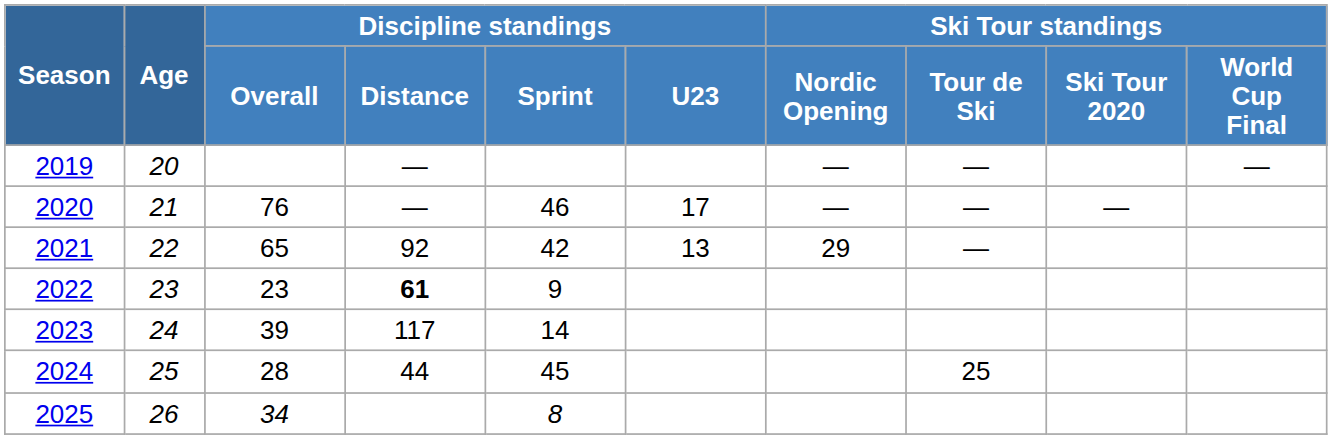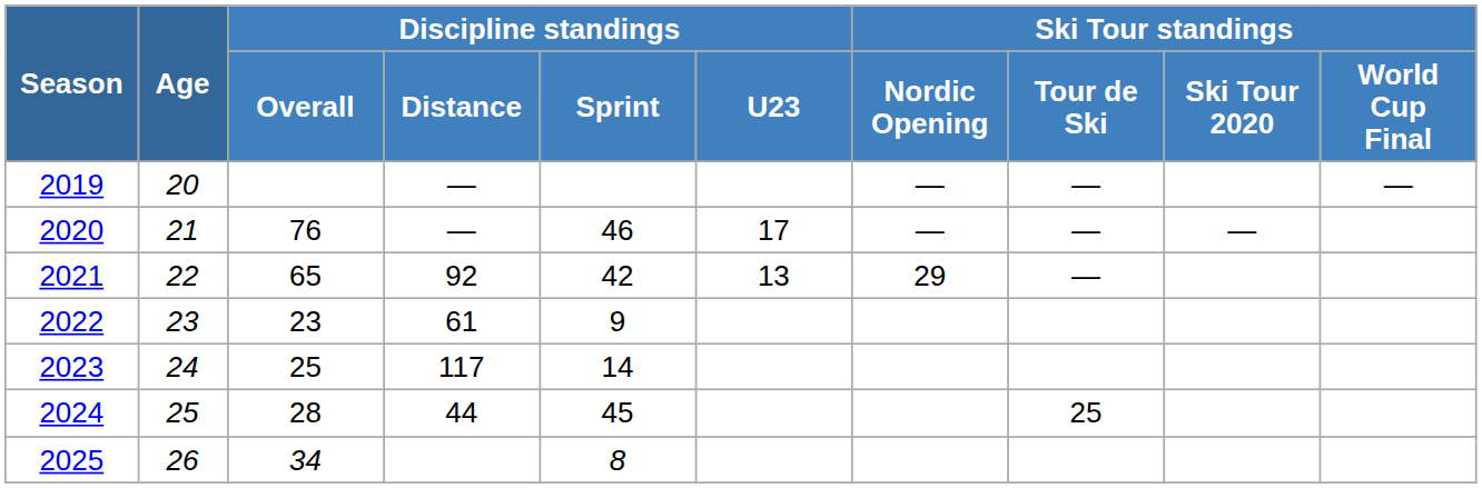 <table class="wikitable" style="font-size:95%; text-align:center; border:grey solid 1px; border-collapse:collapse; background:#ffffff;">
 <tr>
 <th style="background-color:#369; color:white; width:60px;" rowspan="2"> Season </th>
 <th style="background-color:#369; color:white; width:40px;" rowspan="2"> Age </th>
 <th style="background-color:#4180be; color:white;" colspan="4">Discipline standings</th>
 <th style="background-color:#4180be; color:white;" colspan="4">Ski Tour standings</th>
 </tr>
 <tr>
 <th style="background-color:#4180be; color:white; width:75px;">Overall</th>
 <th style="background-color:#4180be; color:white; width:75px;">Distance</th>
 <th style="background-color:#4180be; color:white; width:75px;">Sprint</th>
 <th style="background-color:#4180be; color:white; width:75px;">U23</th>
 <th style="background-color:#4180be; color:white; width:75px;">Nordic<br>Opening</th>
 <th style="background-color:#4180be; color:white; width:75px;">Tour de<br>Ski</th>
 <th style="background-color:#4180be; color:white; width:75px;">Ski Tour<br>2020</th>
 <th style="background-color:#4180be; color:white; width:75px;">World Cup<br>Final</th>
 </tr>
 <tr>
 <td><a href='#'>2019</a></td>
 <td><em>20</em></td>
 <td></td>
 <td>—</td>
 <td></td>
 <td></td>
 <td>—</td>
 <td>—</td>
 <td></td>
 <td>—</td>
 </tr>
 <tr>
 <td><a href='#'>2020</a></td>
 <td><em>21</em></td>
 <td>76</td>
 <td>—</td>
 <td>46</td>
 <td>17</td>
 <td>—</td>
 <td>—</td>
 <td>—</td>
 <td></td>
 </tr>
 <tr>
 <td><a href='#'>2021</a></td>
 <td><em>22</em></td>
 <td>65</td>
 <td>92</td>
 <td>42</td>
 <td>13</td>
 <td>29</td>
 <td>—</td>
 <td></td>
 <td></td>
 </tr>
 <tr>
 <td><a href='#'>2022</a></td>
 <td><em>23</em></td>
 <td>23</td>
-<td><strong>61</strong></td>
+<td>61</td>
 <td>9</td>
 <td></td>
 <td></td>
 <td></td>
 <td></td>
 <td></td>
 </tr>
 <tr>
 <td><a href='#'>2023</a></td>
 <td><em>24</em></td>
-<td>39</td>
+<td>25</td>
 <td>117</td>
 <td>14</td>
 <td></td>
 <td></td>
 <td></td>
 <td></td>
 <td></td>
 </tr>
 <tr>
 <td><a href='#'>2024</a></td>
 <td><em>25</em></td>
 <td>28</td>
 <td>44</td>
 <td>45</td>
 <td></td>
 <td></td>
 <td>25</td>
 <td></td>
 <td></td>
 </tr>
 <tr>
 <td><a href='#'>2025</a></td>
 <td><em>26</em></td>
 <td><em>34</em></td>
 <td></td>
 <td><em>8</em></td>
 <td></td>
 <td></td>
 <td></td>
 <td></td>
 <td></td>
 </tr>
 </table>
